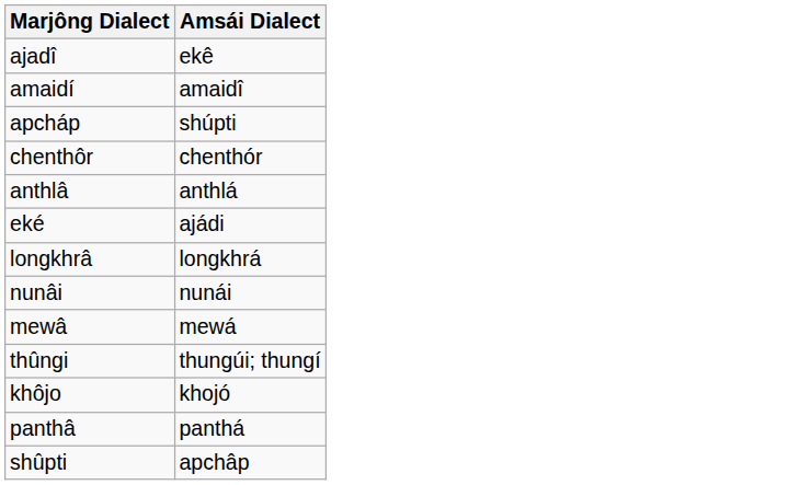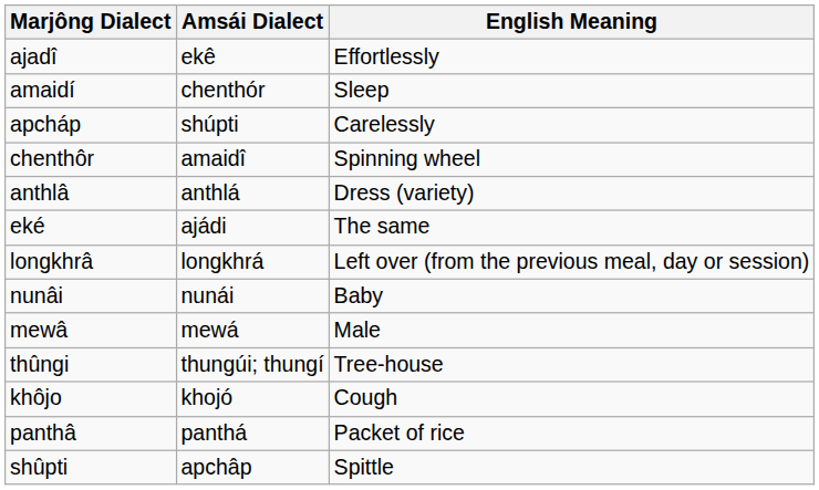 <table class="wikitable">
 <tr>
 <th>Marjông Dialect</th>
 <th>Amsái Dialect</th>
+<th>English Meaning</th>
 </tr>
 <tr>
 <td>ajadî</td>
 <td>ekê</td>
+<td>Effortlessly</td>
 </tr>
 <tr>
 <td>amaidí</td>
-<td>amaidî</td>
+<td>chenthór</td>
+<td>Sleep</td>
 </tr>
 <tr>
 <td>apcháp</td>
 <td>shúpti</td>
+<td>Carelessly</td>
 </tr>
 <tr>
 <td>chenthôr</td>
-<td>chenthór</td>
+<td>amaidî</td>
+<td>Spinning wheel</td>
 </tr>
 <tr>
 <td>anthlâ</td>
 <td>anthlá</td>
+<td>Dress (variety)</td>
 </tr>
 <tr>
 <td>eké</td>
 <td>ajádi</td>
+<td>The same</td>
 </tr>
 <tr>
 <td>longkhrâ</td>
 <td>longkhrá</td>
+<td>Left over (from the previous meal, day or session)</td>
 </tr>
 <tr>
 <td>nunâi</td>
 <td>nunái</td>
+<td>Baby</td>
 </tr>
 <tr>
 <td>mewâ</td>
 <td>mewá</td>
+<td>Male</td>
 </tr>
 <tr>
 <td>thûngi</td>
 <td>thungúi; thungí</td>
+<td>Tree-house</td>
 </tr>
 <tr>
 <td>khôjo</td>
 <td>khojó</td>
+<td>Cough</td>
 </tr>
 <tr>
 <td>panthâ</td>
 <td>panthá</td>
+<td>Packet of rice</td>
 </tr>
 <tr>
 <td>shûpti</td>
 <td>apchâp</td>
+<td>Spittle</td>
 </tr>
 </table>
